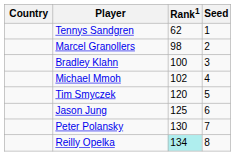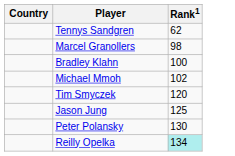 <table class="sortable wikitable">
 <tr>
 <th width="70">Country</th>
 <th width="175">Player</th>
 <th>Rank<sup>1</sup></th>
-<th>Seed</th>
 </tr>
 <tr>
 <td></td>
 <td><a href='#'>Tennys Sandgren</a></td>
 <td>62</td>
-<td>1</td>
 </tr>
 <tr>
 <td></td>
 <td><a href='#'>Marcel Granollers</a></td>
 <td>98</td>
-<td>2</td>
 </tr>
 <tr>
 <td></td>
 <td><a href='#'>Bradley Klahn</a></td>
 <td>100</td>
-<td>3</td>
 </tr>
 <tr>
 <td></td>
 <td><a href='#'>Michael Mmoh</a></td>
 <td>102</td>
-<td>4</td>
 </tr>
 <tr>
 <td></td>
 <td><a href='#'>Tim Smyczek</a></td>
 <td>120</td>
-<td>5</td>
 </tr>
 <tr>
 <td></td>
 <td><a href='#'>Jason Jung</a></td>
 <td>125</td>
-<td>6</td>
 </tr>
 <tr>
 <td></td>
 <td><a href='#'>Peter Polansky</a></td>
 <td>130</td>
-<td>7</td>
 </tr>
 <tr>
 <td></td>
 <td><a href='#'>Reilly Opelka</a></td>
 <td style="background: paleturquoise;">134</td>
-<td>8</td>
 </tr>
 </table>
